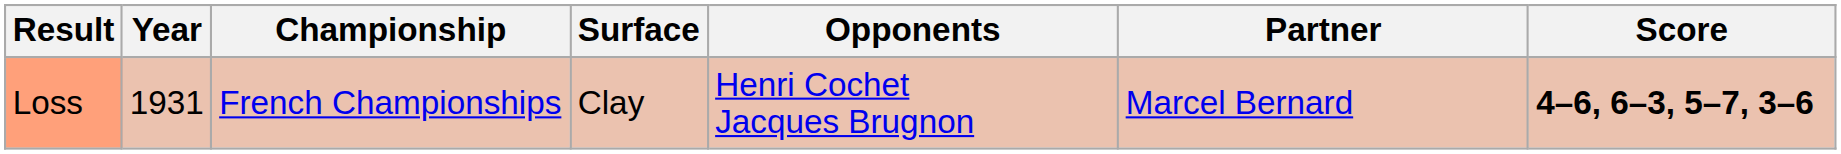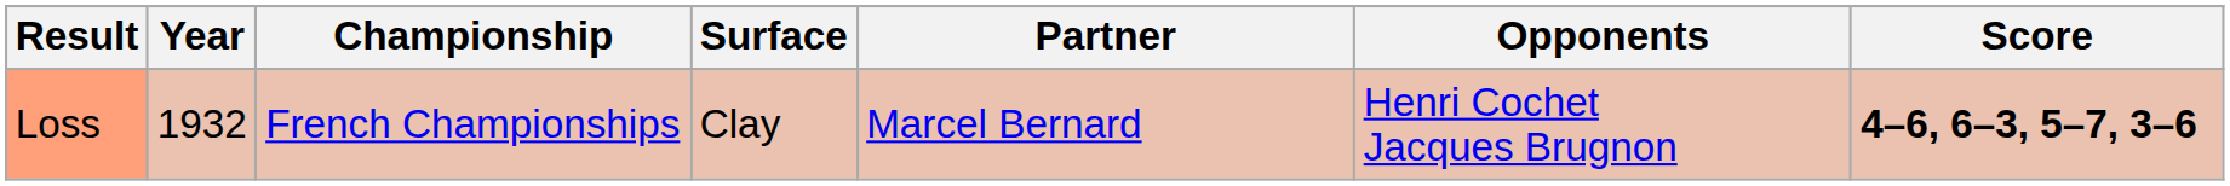 <table class="sortable wikitable">
 <tr>
 <th style="width:40px">Result</th>
 <th style="width:30px">Year</th>
 <th style="width:165px">Championship</th>
 <th style="width:50px">Surface</th>
+<th style="width:190px">Partner</th>
 <th style="width:190px">Opponents</th>
-<th style="width:190px">Partner</th>
 <th style="width:140px" class="unsortable">Score</th>
 </tr>
 <tr style="background:#ebc2af;">
 <td style="background:#ffa07a;">Loss</td>
-<td>1931</td>
+<td>1932</td>
 <td><a href='#'>French Championships</a></td>
 <td>Clay</td>
+<td> <a href='#'>Marcel Bernard</a></td>
 <td> <a href='#'>Henri Cochet</a><br> <a href='#'>Jacques Brugnon</a></td>
-<td> <a href='#'>Marcel Bernard</a></td>
 <td><strong>4–6, 6–3, 5–7, 3–6</strong></td>
 </tr>
 </table>
